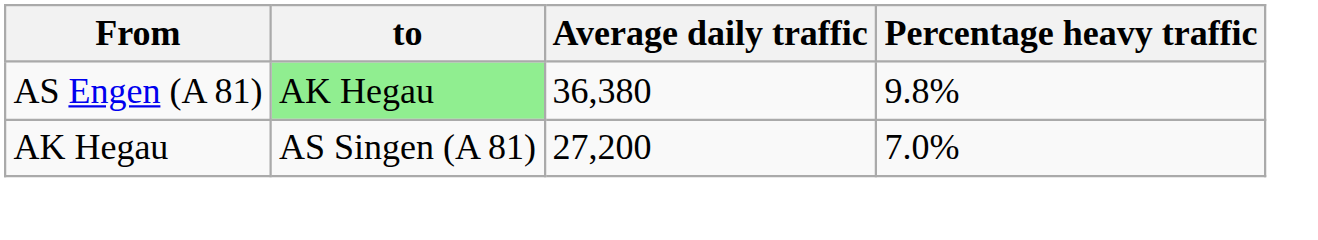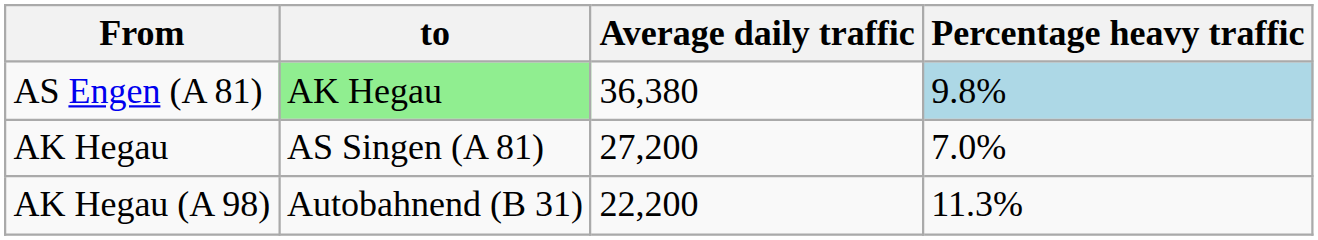 <table class="wikitable">
 <tr>
 <th>From</th>
 <th>to</th>
 <th>Average daily traffic</th>
 <th>Percentage heavy traffic</th>
 </tr>
 <tr>
 <td>AS <a href='#'>Engen</a> (A 81)</td>
 <td style="background: lightgreen;">AK Hegau</td>
 <td>36,380</td>
-<td>9.8%</td>
+<td style="background: lightblue;">9.8%</td>
 </tr>
 <tr>
 <td>AK Hegau</td>
 <td>AS Singen (A 81)</td>
 <td>27,200</td>
 <td>7.0%</td>
 </tr>
+<tr>
+<td>AK Hegau (A 98)</td>
+<td>Autobahnend (B 31)</td>
+<td>22,200</td>
+<td>11.3%</td>
+</tr>
 </table>
